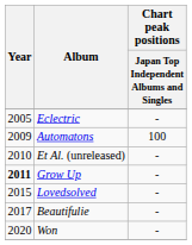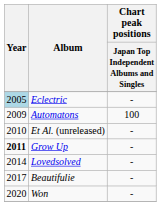 <table class="wikitable">
 <tr>
 <th rowspan="2">Year</th>
 <th rowspan="2">Album</th>
 <th colspan="4">Chart peak positions</th>
 </tr>
 <tr>
 <th width="35"><small>Japan Top Independent Albums and Singles</small></th>
 </tr>
 <tr>
 </tr>
 <tr>
-<td>2005</td>
+<td style="background: lightblue;">2005</td>
 <td><em><a href='#'>Eclectric</a></em></td>
 <td align="center">-</td>
 </tr>
 <tr>
 <td>2009</td>
 <td><em><a href='#'>Automatons</a></em></td>
 <td align="center">100</td>
 </tr>
 <tr>
 <td>2010</td>
 <td><em>Et Al.</em> (unreleased)</td>
 <td align="center">-</td>
 </tr>
 <tr>
 <td><strong>2011</strong></td>
 <td><em><a href='#'>Grow Up</a></em></td>
 <td align="center">-</td>
 </tr>
 <tr>
-<td>2015</td>
+<td>2014</td>
 <td><em><a href='#'>Lovedsolved</a></em></td>
 <td align="center">-</td>
 </tr>
 <tr>
 <td>2017</td>
 <td><em>Beautifulie</em></td>
 <td align="center">-</td>
 </tr>
 <tr>
 <td>2020</td>
 <td><em>Won</em></td>
 <td align="center">-</td>
 </tr>
 <tr>
 </tr>
 </table>
